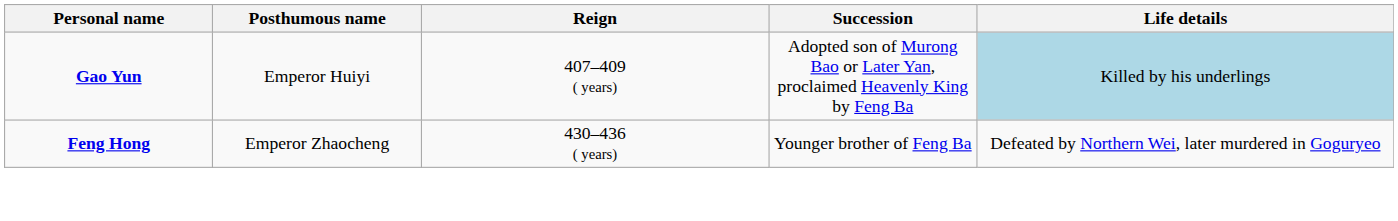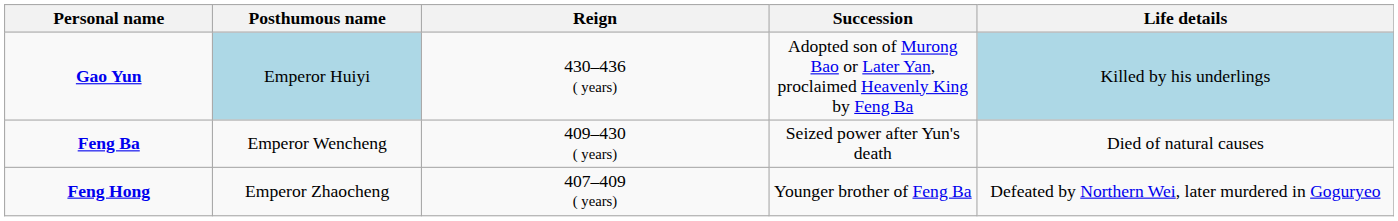 <table class="wikitable plainrowheaders" style="text-align:center; width:100%;">
 <tr>
 <th scope="col" width="15%">Personal name</th>
 <th scope="col" width="15%">Posthumous name</th>
 <th scope="col" width="25%">Reign</th>
 <th scope="col" width="15%">Succession</th>
 <th scope="col" width="30%">Life details</th>
 </tr>
 <tr>
 <td><strong><a href='#'>Gao Yun</a></strong><br></td>
-<td>Emperor Huiyi<br></td>
-<td>407–409<br><small>( years)</small><br><small></small></td>
+<td style="background: lightblue;">Emperor Huiyi<br></td>
+<td>430–436<br><small>( years)</small><br><small></small></td>
 <td>Adopted son of <a href='#'>Murong Bao</a> or <a href='#'>Later Yan</a>, proclaimed <a href='#'>Heavenly King</a> by <a href='#'>Feng Ba</a></td>
 <td style="background: lightblue;">Killed by his underlings</td>
 </tr>
 <tr>
+<td><strong><a href='#'>Feng Ba</a></strong><br></td>
+<td>Emperor Wencheng<br></td>
+<td>409–430<br><small>( years)</small><br><small></small></td>
+<td>Seized power after Yun's death</td>
+<td>Died of natural causes</td>
+</tr>
+<tr>
 <td><strong><a href='#'>Feng Hong</a></strong><br></td>
 <td>Emperor Zhaocheng<br></td>
-<td>430–436<br><small>( years)</small><br><small></small></td>
+<td>407–409<br><small>( years)</small><br><small></small></td>
 <td>Younger brother of <a href='#'>Feng Ba</a></td>
 <td>Defeated by <a href='#'>Northern Wei</a>, later murdered in <a href='#'>Goguryeo</a></td>
 </tr>
 </table>
